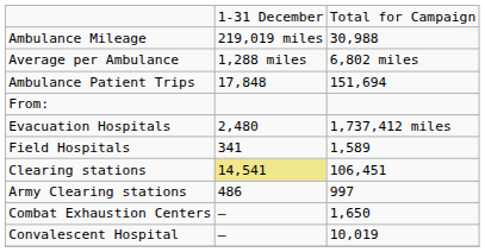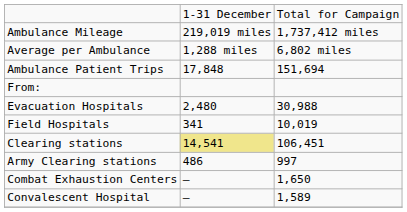 <table class="wikitable">
 <tr>
 <td></td>
 <td>1-31 December</td>
 <td>Total for Campaign</td>
 </tr>
 <tr>
 <td>Ambulance Mileage</td>
 <td>219,019 miles</td>
-<td>30,988</td>
+<td>1,737,412 miles</td>
 </tr>
 <tr>
 <td>Average per Ambulance</td>
 <td>1,288 miles</td>
 <td>6,802 miles</td>
 </tr>
 <tr>
 <td>Ambulance Patient Trips</td>
 <td>17,848</td>
 <td>151,694</td>
 </tr>
 <tr>
 <td>From:</td>
 <td></td>
 <td></td>
 </tr>
 <tr>
 <td>Evacuation Hospitals</td>
 <td>2,480</td>
-<td>1,737,412 miles</td>
+<td>30,988</td>
 </tr>
 <tr>
 <td>Field Hospitals</td>
 <td>341</td>
-<td>1,589</td>
+<td>10,019</td>
 </tr>
 <tr>
 <td>Clearing stations</td>
 <td style="background: khaki;">14,541</td>
 <td>106,451</td>
 </tr>
 <tr>
 <td>Army Clearing stations</td>
 <td>486</td>
 <td>997</td>
 </tr>
 <tr>
 <td>Combat Exhaustion Centers</td>
 <td>—</td>
 <td>1,650</td>
 </tr>
 <tr>
 <td>Convalescent Hospital</td>
 <td>—</td>
-<td>10,019</td>
+<td>1,589</td>
 </tr>
 <tr>
 </tr>
 </table>
